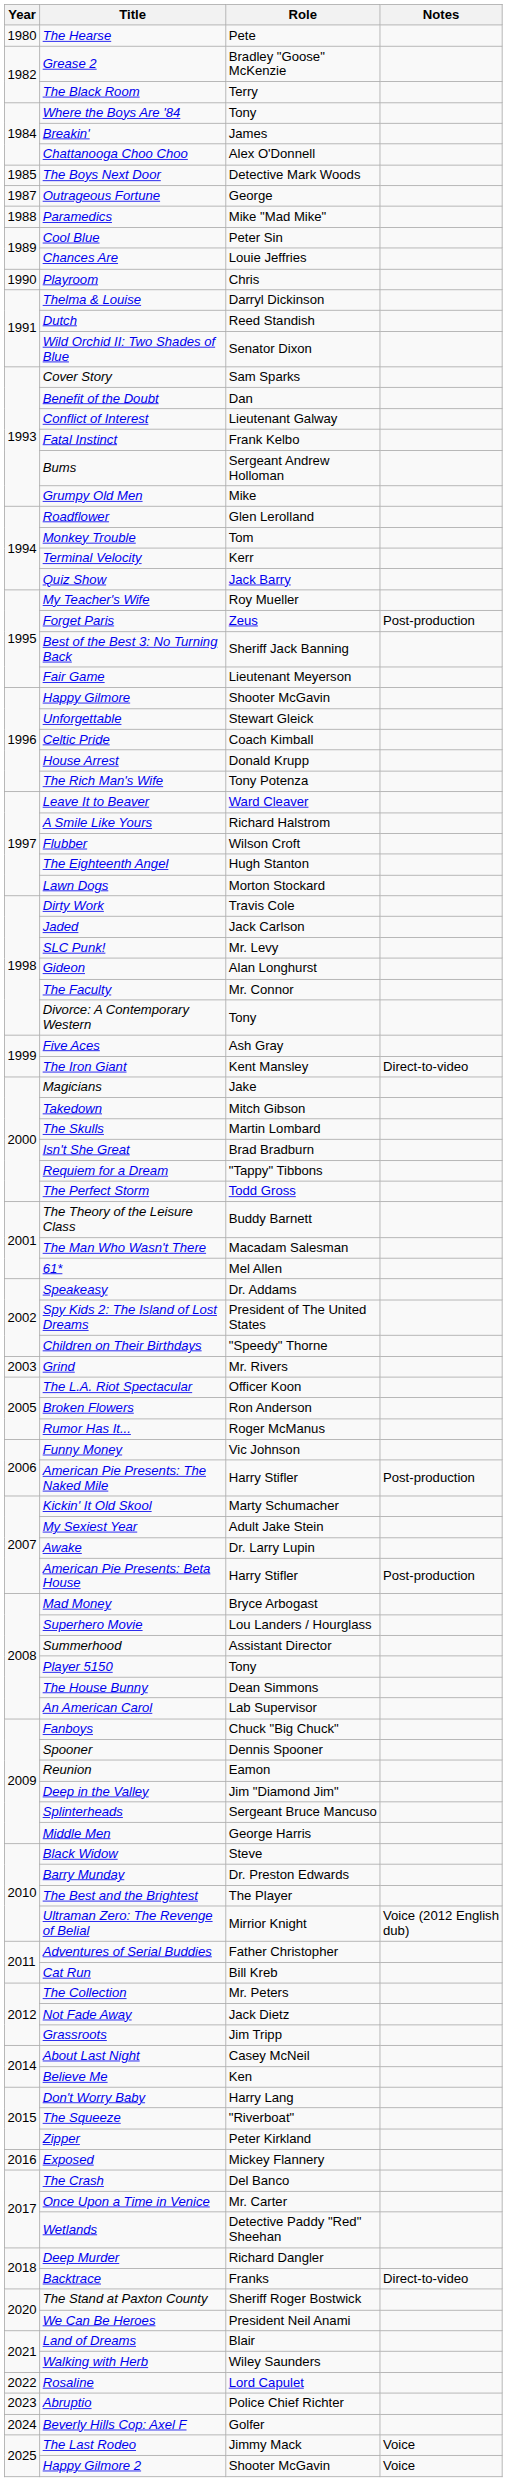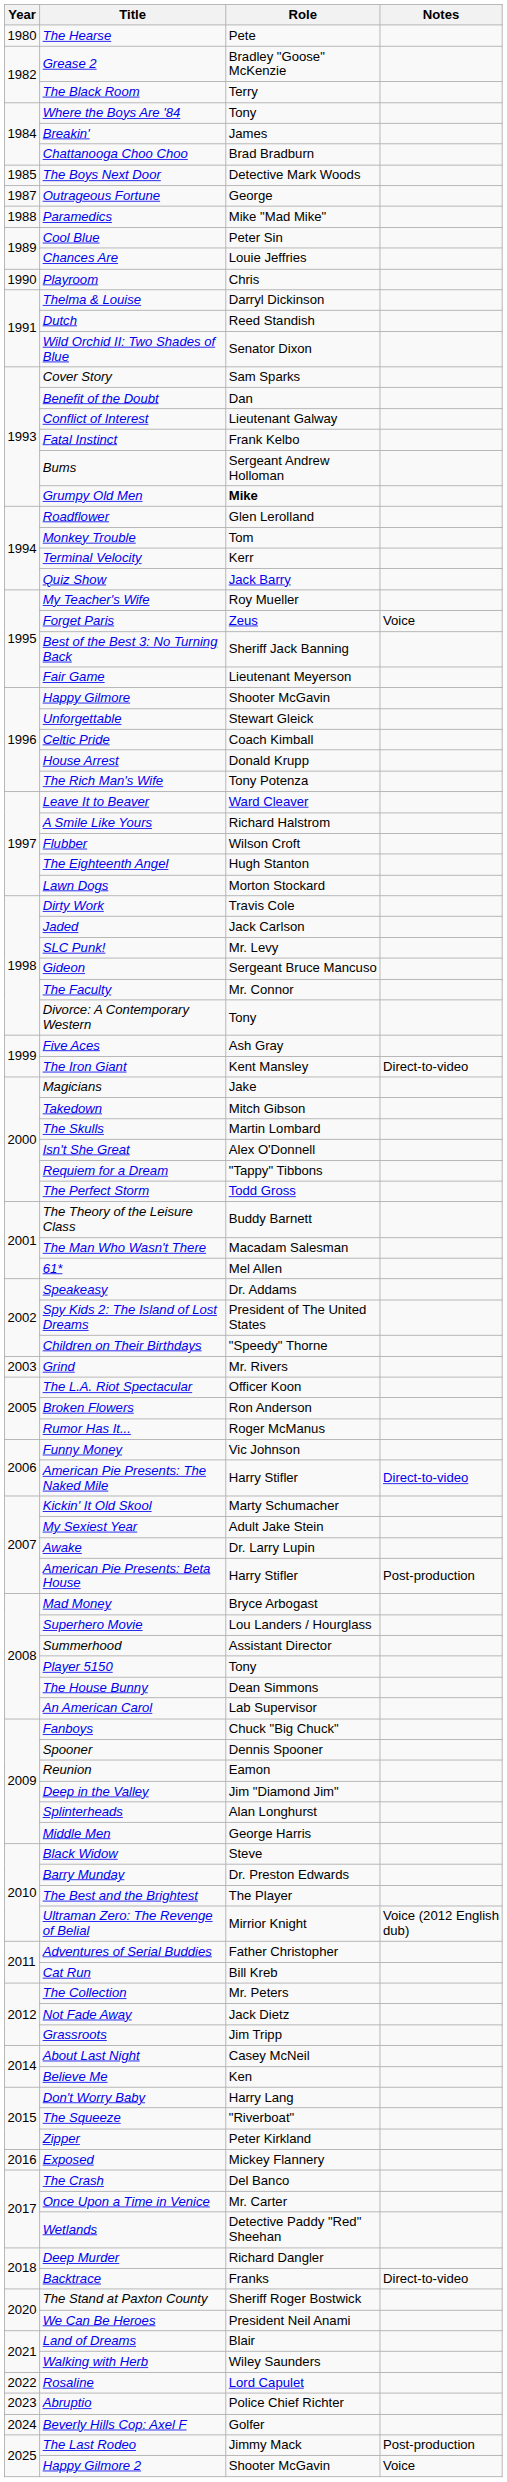 <table class="wikitable sortable">
 <tr>
 <th>Year</th>
 <th>Title</th>
 <th>Role</th>
 <th class="unsortable">Notes</th>
 </tr>
 <tr>
 <td>1980</td>
 <td><em><a href='#'>The Hearse</a></em></td>
 <td>Pete</td>
 <td></td>
 </tr>
 <tr>
 <td Rowspan="2">1982</td>
 <td><em><a href='#'>Grease 2</a></em></td>
 <td>Bradley "Goose" McKenzie</td>
 <td></td>
 </tr>
 <tr>
 <td><em><a href='#'>The Black Room</a></em></td>
 <td>Terry</td>
 <td></td>
 </tr>
 <tr>
 <td Rowspan="3">1984</td>
 <td><em><a href='#'>Where the Boys Are '84</a></em></td>
 <td>Tony</td>
 <td></td>
 </tr>
 <tr>
 <td><em><a href='#'>Breakin'</a></em></td>
 <td>James</td>
 <td></td>
 </tr>
 <tr>
 <td><em><a href='#'>Chattanooga Choo Choo</a></em></td>
-<td>Alex O'Donnell</td>
+<td>Brad Bradburn</td>
 <td></td>
 </tr>
 <tr>
 <td>1985</td>
 <td><em><a href='#'>The Boys Next Door</a></em></td>
 <td>Detective Mark Woods</td>
 <td></td>
 </tr>
 <tr>
 <td>1987</td>
 <td><em><a href='#'>Outrageous Fortune</a></em></td>
 <td>George</td>
 <td></td>
 </tr>
 <tr>
 <td>1988</td>
 <td><em><a href='#'>Paramedics</a></em></td>
 <td>Mike "Mad Mike"</td>
 <td></td>
 </tr>
 <tr>
 <td Rowspan="2">1989</td>
 <td><em><a href='#'>Cool Blue</a></em></td>
 <td>Peter Sin</td>
 <td></td>
 </tr>
 <tr>
 <td><em><a href='#'>Chances Are</a></em></td>
 <td>Louie Jeffries</td>
 <td></td>
 </tr>
 <tr>
 <td>1990</td>
 <td><em><a href='#'>Playroom</a></em></td>
 <td>Chris</td>
 <td></td>
 </tr>
 <tr>
 <td Rowspan="3">1991</td>
 <td><em><a href='#'>Thelma & Louise</a></em></td>
 <td>Darryl Dickinson</td>
 <td></td>
 </tr>
 <tr>
 <td><em><a href='#'>Dutch</a></em></td>
 <td>Reed Standish</td>
 <td></td>
 </tr>
 <tr>
 <td><em><a href='#'>Wild Orchid II: Two Shades of Blue</a></em></td>
 <td>Senator Dixon</td>
 <td></td>
 </tr>
 <tr>
 <td Rowspan="6">1993</td>
 <td><em>Cover Story</em></td>
 <td>Sam Sparks</td>
 <td></td>
 </tr>
 <tr>
 <td><em><a href='#'>Benefit of the Doubt</a></em></td>
 <td>Dan</td>
 <td></td>
 </tr>
 <tr>
 <td><em><a href='#'>Conflict of Interest</a></em></td>
 <td>Lieutenant Galway</td>
 <td></td>
 </tr>
 <tr>
 <td><em><a href='#'>Fatal Instinct</a></em></td>
 <td>Frank Kelbo</td>
 <td></td>
 </tr>
 <tr>
 <td><em>Bums</em></td>
 <td>Sergeant Andrew Holloman</td>
 <td></td>
 </tr>
 <tr>
 <td><em><a href='#'>Grumpy Old Men</a></em></td>
-<td>Mike</td>
+<td><strong>Mike</strong></td>
 <td></td>
 </tr>
 <tr>
 <td Rowspan="4">1994</td>
 <td><em><a href='#'>Roadflower</a></em></td>
 <td>Glen Lerolland</td>
 <td></td>
 </tr>
 <tr>
 <td><em><a href='#'>Monkey Trouble</a></em></td>
 <td>Tom</td>
 <td></td>
 </tr>
 <tr>
 <td><em><a href='#'>Terminal Velocity</a></em></td>
 <td>Kerr</td>
 <td></td>
 </tr>
 <tr>
 <td><em><a href='#'>Quiz Show</a></em></td>
 <td><a href='#'>Jack Barry</a></td>
 <td></td>
 </tr>
 <tr>
 <td Rowspan="4">1995</td>
 <td><em><a href='#'>My Teacher's Wife</a></em></td>
 <td>Roy Mueller</td>
 <td></td>
 </tr>
 <tr>
 <td><em><a href='#'>Forget Paris</a></em></td>
 <td><a href='#'>Zeus</a></td>
-<td>Post-production</td>
+<td>Voice</td>
 </tr>
 <tr>
 <td><em><a href='#'>Best of the Best 3: No Turning Back</a></em></td>
 <td>Sheriff Jack Banning</td>
 <td></td>
 </tr>
 <tr>
 <td><em><a href='#'>Fair Game</a></em></td>
 <td>Lieutenant Meyerson</td>
 </tr>
 <tr>
 <td Rowspan="5">1996</td>
 <td><em><a href='#'>Happy Gilmore</a></em></td>
 <td>Shooter McGavin</td>
 <td></td>
 </tr>
 <tr>
 <td><em><a href='#'>Unforgettable</a></em></td>
 <td>Stewart Gleick</td>
 <td></td>
 </tr>
 <tr>
 <td><em><a href='#'>Celtic Pride</a></em></td>
 <td>Coach Kimball</td>
 <td></td>
 </tr>
 <tr>
 <td><em><a href='#'>House Arrest</a></em></td>
 <td>Donald Krupp</td>
 <td></td>
 </tr>
 <tr>
 <td><em><a href='#'>The Rich Man's Wife</a></em></td>
 <td>Tony Potenza</td>
 <td></td>
 </tr>
 <tr>
 <td Rowspan="5">1997</td>
 <td><em><a href='#'>Leave It to Beaver</a></em></td>
 <td><a href='#'>Ward Cleaver</a></td>
 <td></td>
 </tr>
 <tr>
 <td><em><a href='#'>A Smile Like Yours</a></em></td>
 <td>Richard Halstrom</td>
 <td></td>
 </tr>
 <tr>
 <td><em><a href='#'>Flubber</a></em></td>
 <td>Wilson Croft</td>
 <td></td>
 </tr>
 <tr>
 <td><em><a href='#'>The Eighteenth Angel</a></em></td>
 <td>Hugh Stanton</td>
 <td></td>
 </tr>
 <tr>
 <td><em><a href='#'>Lawn Dogs</a></em></td>
 <td>Morton Stockard</td>
 <td></td>
 </tr>
 <tr>
 <td Rowspan="6">1998</td>
 <td><em><a href='#'>Dirty Work</a></em></td>
 <td>Travis Cole</td>
 <td></td>
 </tr>
 <tr>
 <td><em><a href='#'>Jaded</a></em></td>
 <td>Jack Carlson</td>
 <td></td>
 </tr>
 <tr>
 <td><em><a href='#'>SLC Punk!</a></em></td>
 <td>Mr. Levy</td>
 <td></td>
 </tr>
 <tr>
 <td><em><a href='#'>Gideon</a></em></td>
-<td>Alan Longhurst</td>
+<td>Sergeant Bruce Mancuso</td>
 <td></td>
 </tr>
 <tr>
 <td><em><a href='#'>The Faculty</a></em></td>
 <td>Mr. Connor</td>
 <td></td>
 </tr>
 <tr>
 <td><em>Divorce: A Contemporary Western</em></td>
 <td>Tony</td>
 <td></td>
 </tr>
 <tr>
 <td Rowspan="2">1999</td>
 <td><em><a href='#'>Five Aces</a></em></td>
 <td>Ash Gray</td>
 <td></td>
 </tr>
 <tr>
 <td><em><a href='#'>The Iron Giant</a></em></td>
 <td>Kent Mansley</td>
 <td>Direct-to-video</td>
 </tr>
 <tr>
 <td Rowspan="6">2000</td>
 <td><em>Magicians</em></td>
 <td>Jake</td>
 <td></td>
 </tr>
 <tr>
 <td><em><a href='#'>Takedown</a></em></td>
 <td>Mitch Gibson</td>
 <td></td>
 </tr>
 <tr>
 <td><em><a href='#'>The Skulls</a></em></td>
 <td>Martin Lombard</td>
 <td></td>
 </tr>
 <tr>
 <td><em><a href='#'>Isn't She Great</a></em></td>
-<td>Brad Bradburn</td>
+<td>Alex O'Donnell</td>
 <td></td>
 </tr>
 <tr>
 <td><em><a href='#'>Requiem for a Dream</a></em></td>
 <td>"Tappy" Tibbons</td>
 <td></td>
 </tr>
 <tr>
 <td><em><a href='#'>The Perfect Storm</a></em></td>
 <td><a href='#'>Todd Gross</a></td>
 <td></td>
 </tr>
 <tr>
 <td rowspan="3">2001</td>
 <td><em>The Theory of the Leisure Class</em></td>
 <td>Buddy Barnett</td>
 <td></td>
 </tr>
 <tr>
 <td><em><a href='#'>The Man Who Wasn't There</a></em></td>
 <td>Macadam Salesman</td>
 <td></td>
 </tr>
 <tr>
 <td><em><a href='#'>61*</a></em></td>
 <td>Mel Allen</td>
 <td></td>
 </tr>
 <tr>
 <td Rowspan="3">2002</td>
 <td><em><a href='#'>Speakeasy</a></em></td>
 <td>Dr. Addams</td>
 <td></td>
 </tr>
 <tr>
 <td><em><a href='#'>Spy Kids 2: The Island of Lost Dreams</a></em></td>
 <td>President of The United States</td>
 <td></td>
 </tr>
 <tr>
 <td><em><a href='#'>Children on Their Birthdays</a></em></td>
 <td>"Speedy" Thorne</td>
 <td></td>
 </tr>
 <tr>
 <td>2003</td>
 <td><em><a href='#'>Grind</a></em></td>
 <td>Mr. Rivers</td>
 <td></td>
 </tr>
 <tr>
 <td Rowspan="3">2005</td>
 <td><em><a href='#'>The L.A. Riot Spectacular</a></em></td>
 <td>Officer Koon</td>
 <td></td>
 </tr>
 <tr>
 <td><em><a href='#'>Broken Flowers</a></em></td>
 <td>Ron Anderson</td>
 <td></td>
 </tr>
 <tr>
 <td><em><a href='#'>Rumor Has It...</a></em></td>
 <td>Roger McManus</td>
 <td></td>
 </tr>
 <tr>
 <td Rowspan= "2">2006</td>
 <td><em><a href='#'>Funny Money</a></em></td>
 <td>Vic Johnson</td>
 <td></td>
 </tr>
 <tr>
 <td><em><a href='#'>American Pie Presents: The Naked Mile</a></em></td>
 <td>Harry Stifler</td>
-<td>Post-production</td>
+<td><a href='#'>Direct-to-video</a></td>
 </tr>
 <tr>
 <td Rowspan= "4">2007</td>
 <td><em><a href='#'>Kickin' It Old Skool</a></em></td>
 <td>Marty Schumacher</td>
 <td></td>
 </tr>
 <tr>
 <td><em><a href='#'>My Sexiest Year</a></em></td>
 <td>Adult Jake Stein</td>
 <td></td>
 </tr>
 <tr>
 <td><em><a href='#'>Awake</a></em></td>
 <td>Dr. Larry Lupin</td>
 <td></td>
 </tr>
 <tr>
 <td><em><a href='#'>American Pie Presents: Beta House</a></em></td>
 <td>Harry Stifler</td>
 <td>Post-production</td>
 </tr>
 <tr>
 <td Rowspan= "6">2008</td>
 <td><em><a href='#'>Mad Money</a></em></td>
 <td>Bryce Arbogast</td>
 <td></td>
 </tr>
 <tr>
 <td><em><a href='#'>Superhero Movie</a></em></td>
 <td>Lou Landers / Hourglass</td>
 <td></td>
 </tr>
 <tr>
 <td><em>Summerhood</em></td>
 <td>Assistant Director</td>
 <td></td>
 </tr>
 <tr>
 <td><em><a href='#'>Player 5150</a></em></td>
 <td>Tony</td>
 <td></td>
 </tr>
 <tr>
 <td><em><a href='#'>The House Bunny</a></em></td>
 <td>Dean Simmons</td>
 <td></td>
 </tr>
 <tr>
 <td><em><a href='#'>An American Carol</a></em></td>
 <td>Lab Supervisor</td>
 <td></td>
 </tr>
 <tr>
 <td Rowspan= "6">2009</td>
 <td><em><a href='#'>Fanboys</a></em></td>
 <td>Chuck "Big Chuck"</td>
 <td></td>
 </tr>
 <tr>
 <td><em>Spooner</em></td>
 <td>Dennis Spooner</td>
 <td></td>
 </tr>
 <tr>
 <td><em>Reunion</em></td>
 <td>Eamon</td>
 <td></td>
 </tr>
 <tr>
 <td><em><a href='#'>Deep in the Valley</a></em></td>
 <td>Jim "Diamond Jim"</td>
 <td></td>
 </tr>
 <tr>
 <td><em><a href='#'>Splinterheads</a></em></td>
-<td>Sergeant Bruce Mancuso</td>
+<td>Alan Longhurst</td>
 <td></td>
 </tr>
 <tr>
 <td><em><a href='#'>Middle Men</a></em></td>
 <td>George Harris</td>
 <td></td>
 </tr>
 <tr>
 <td Rowspan="4">2010</td>
 <td><em><a href='#'>Black Widow</a></em></td>
 <td>Steve</td>
 <td></td>
 </tr>
 <tr>
 <td><em><a href='#'>Barry Munday</a></em></td>
 <td>Dr. Preston Edwards</td>
 <td></td>
 </tr>
 <tr>
 <td><em><a href='#'>The Best and the Brightest</a></em></td>
 <td>The Player</td>
 <td></td>
 </tr>
 <tr>
 <td><em><a href='#'>Ultraman Zero: The Revenge of Belial</a></em></td>
 <td>Mirrior Knight</td>
 <td>Voice (2012 English dub)</td>
 </tr>
 <tr>
 <td Rowspan="2">2011</td>
 <td><em><a href='#'>Adventures of Serial Buddies</a></em></td>
 <td>Father Christopher</td>
 <td></td>
 </tr>
 <tr>
 <td><em><a href='#'>Cat Run</a></em></td>
 <td>Bill Kreb</td>
 <td></td>
 </tr>
 <tr>
 <td Rowspan="3">2012</td>
 <td><em><a href='#'>The Collection</a></em></td>
 <td>Mr. Peters</td>
 <td></td>
 </tr>
 <tr>
 <td><em><a href='#'>Not Fade Away</a></em></td>
 <td>Jack Dietz</td>
 <td></td>
 </tr>
 <tr>
 <td><em><a href='#'>Grassroots</a></em></td>
 <td>Jim Tripp</td>
 <td></td>
 </tr>
 <tr>
 <td Rowspan="2">2014</td>
 <td><em><a href='#'>About Last Night</a></em></td>
 <td>Casey McNeil</td>
 <td></td>
 </tr>
 <tr>
 <td><em><a href='#'>Believe Me</a></em></td>
 <td>Ken</td>
 <td></td>
 </tr>
 <tr>
 <td Rowspan="3">2015</td>
 <td><em><a href='#'>Don't Worry Baby</a></em></td>
 <td>Harry Lang</td>
 <td></td>
 </tr>
 <tr>
 <td><em><a href='#'>The Squeeze</a></em></td>
 <td>"Riverboat"</td>
 <td></td>
 </tr>
 <tr>
 <td><em><a href='#'>Zipper</a></em></td>
 <td>Peter Kirkland</td>
 <td></td>
 </tr>
 <tr>
 <td>2016</td>
 <td><em><a href='#'>Exposed</a></em></td>
 <td>Mickey Flannery</td>
 <td></td>
 </tr>
 <tr>
 <td Rowspan="3">2017</td>
 <td><em><a href='#'>The Crash</a></em></td>
 <td>Del Banco</td>
 <td></td>
 </tr>
 <tr>
 <td><em><a href='#'>Once Upon a Time in Venice</a></em></td>
 <td>Mr. Carter</td>
 <td></td>
 </tr>
 <tr>
 <td><em><a href='#'>Wetlands</a></em></td>
 <td>Detective Paddy "Red" Sheehan</td>
 <td></td>
 </tr>
 <tr>
 <td Rowspan="2">2018</td>
 <td><em><a href='#'>Deep Murder</a></em></td>
 <td>Richard Dangler</td>
 <td></td>
 </tr>
 <tr>
 <td><em><a href='#'>Backtrace</a></em></td>
 <td>Franks</td>
 <td>Direct-to-video</td>
 </tr>
 <tr>
 <td Rowspan="2">2020</td>
 <td><em>The Stand at Paxton County</em></td>
 <td>Sheriff Roger Bostwick</td>
 <td></td>
 </tr>
 <tr>
 <td><em><a href='#'>We Can Be Heroes</a></em></td>
 <td>President Neil Anami</td>
 <td></td>
 </tr>
 <tr>
 <td rowspan=2>2021</td>
 <td><em><a href='#'>Land of Dreams</a></em></td>
 <td>Blair</td>
 <td></td>
 </tr>
 <tr>
 <td><em><a href='#'>Walking with Herb</a></em></td>
 <td>Wiley Saunders</td>
 <td></td>
 </tr>
 <tr>
 <td>2022</td>
 <td><em><a href='#'>Rosaline</a></em></td>
 <td><a href='#'>Lord Capulet</a></td>
 <td></td>
 </tr>
 <tr>
 <td>2023</td>
 <td><em><a href='#'>Abruptio</a></em></td>
 <td>Police Chief Richter</td>
 <td></td>
 </tr>
 <tr>
 <td>2024</td>
 <td><em><a href='#'>Beverly Hills Cop: Axel F</a></em></td>
 <td>Golfer</td>
 <td></td>
 </tr>
 <tr>
 <td rowspan="2">2025</td>
 <td><em><a href='#'>The Last Rodeo</a></em></td>
 <td>Jimmy Mack</td>
-<td>Voice</td>
+<td>Post-production</td>
 </tr>
 <tr>
 <td><em><a href='#'>Happy Gilmore 2</a></em></td>
 <td>Shooter McGavin</td>
 <td>Voice</td>
 </tr>
 </table>
